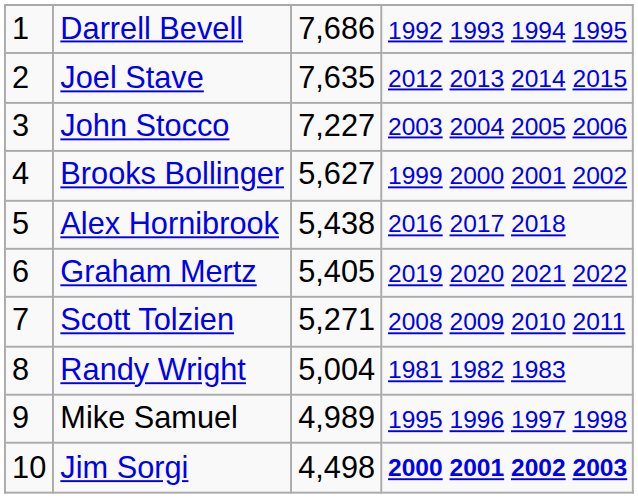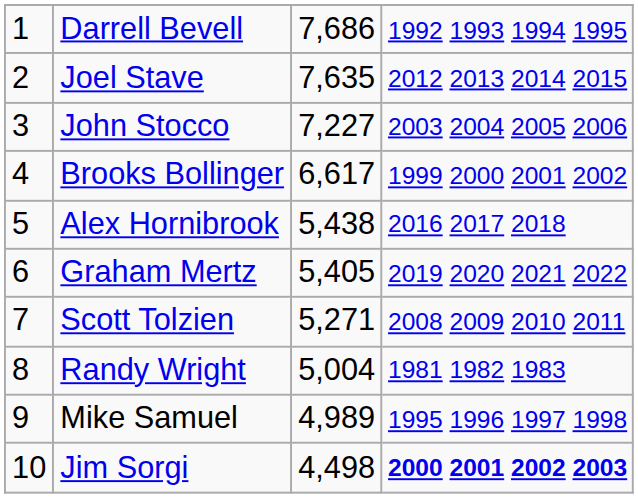 <table class="wikitable">
 <tr>
 </tr>
 <tr>
 <td>1</td>
 <td><a href='#'>Darrell Bevell</a></td>
 <td>7,686</td>
 <td style="font-size:80%;"><a href='#'>1992</a> <a href='#'>1993</a> <a href='#'>1994</a> <a href='#'>1995</a></td>
 </tr>
 <tr>
 <td>2</td>
 <td><a href='#'>Joel Stave</a></td>
 <td>7,635</td>
 <td style="font-size:80%;"><a href='#'>2012</a> <a href='#'>2013</a> <a href='#'>2014</a> <a href='#'>2015</a></td>
 </tr>
 <tr>
 <td>3</td>
 <td><a href='#'>John Stocco</a></td>
 <td>7,227</td>
 <td style="font-size:80%;"><a href='#'>2003</a> <a href='#'>2004</a> <a href='#'>2005</a> <a href='#'>2006</a></td>
 </tr>
 <tr>
 <td>4</td>
 <td><a href='#'>Brooks Bollinger</a></td>
-<td>5,627</td>
+<td>6,617</td>
 <td style="font-size:80%;"><a href='#'>1999</a> <a href='#'>2000</a> <a href='#'>2001</a> <a href='#'>2002</a></td>
 </tr>
 <tr>
 <td>5</td>
 <td><a href='#'>Alex Hornibrook</a></td>
 <td>5,438</td>
 <td style="font-size:80%;"><a href='#'>2016</a> <a href='#'>2017</a> <a href='#'>2018</a></td>
 </tr>
 <tr>
 <td>6</td>
 <td><a href='#'>Graham Mertz</a></td>
 <td>5,405</td>
 <td style="font-size:80%;"><a href='#'>2019</a> <a href='#'>2020</a> <a href='#'>2021</a> <a href='#'>2022</a></td>
 </tr>
 <tr>
 <td>7</td>
 <td><a href='#'>Scott Tolzien</a></td>
 <td>5,271</td>
 <td style="font-size:80%;"><a href='#'>2008</a> <a href='#'>2009</a> <a href='#'>2010</a> <a href='#'>2011</a></td>
 </tr>
 <tr>
 <td>8</td>
 <td><a href='#'>Randy Wright</a></td>
 <td>5,004</td>
 <td style="font-size:80%;"><a href='#'>1981</a> <a href='#'>1982</a> <a href='#'>1983</a></td>
 </tr>
 <tr>
 <td>9</td>
 <td>Mike Samuel</td>
 <td>4,989</td>
 <td style="font-size:80%;"><a href='#'>1995</a> <a href='#'>1996</a> <a href='#'>1997</a> <a href='#'>1998</a></td>
 </tr>
 <tr>
 <td>10</td>
 <td><a href='#'>Jim Sorgi</a></td>
 <td>4,498</td>
 <td style="font-size:80%;"><strong><a href='#'>2000</a> <a href='#'>2001</a> <a href='#'>2002</a> <a href='#'>2003</a></strong></td>
 </tr>
 </table>
